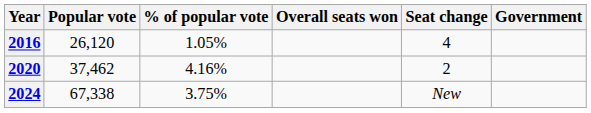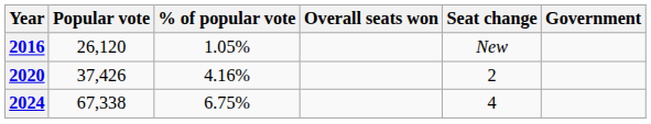 <table class="wikitable" style="text-align:center">
 <tr>
 <th>Year</th>
 <th>Popular vote</th>
 <th>% of popular vote</th>
 <th>Overall seats won</th>
 <th>Seat change</th>
 <th>Government</th>
 </tr>
 <tr>
 <th><a href='#'>2016</a></th>
 <td>26,120</td>
 <td>1.05%</td>
 <td></td>
-<td> 4</td>
+<td><em>New</em></td>
 <td></td>
 </tr>
 <tr>
 <th><a href='#'>2020</a></th>
-<td>37,462</td>
+<td>37,426</td>
 <td>4.16%</td>
 <td></td>
 <td> 2</td>
 <td></td>
 </tr>
 <tr>
 <th><a href='#'>2024</a></th>
 <td>67,338</td>
-<td>3.75%</td>
+<td>6.75%</td>
 <td></td>
-<td><em>New</em></td>
+<td> 4</td>
 <td></td>
 </tr>
 </table>
